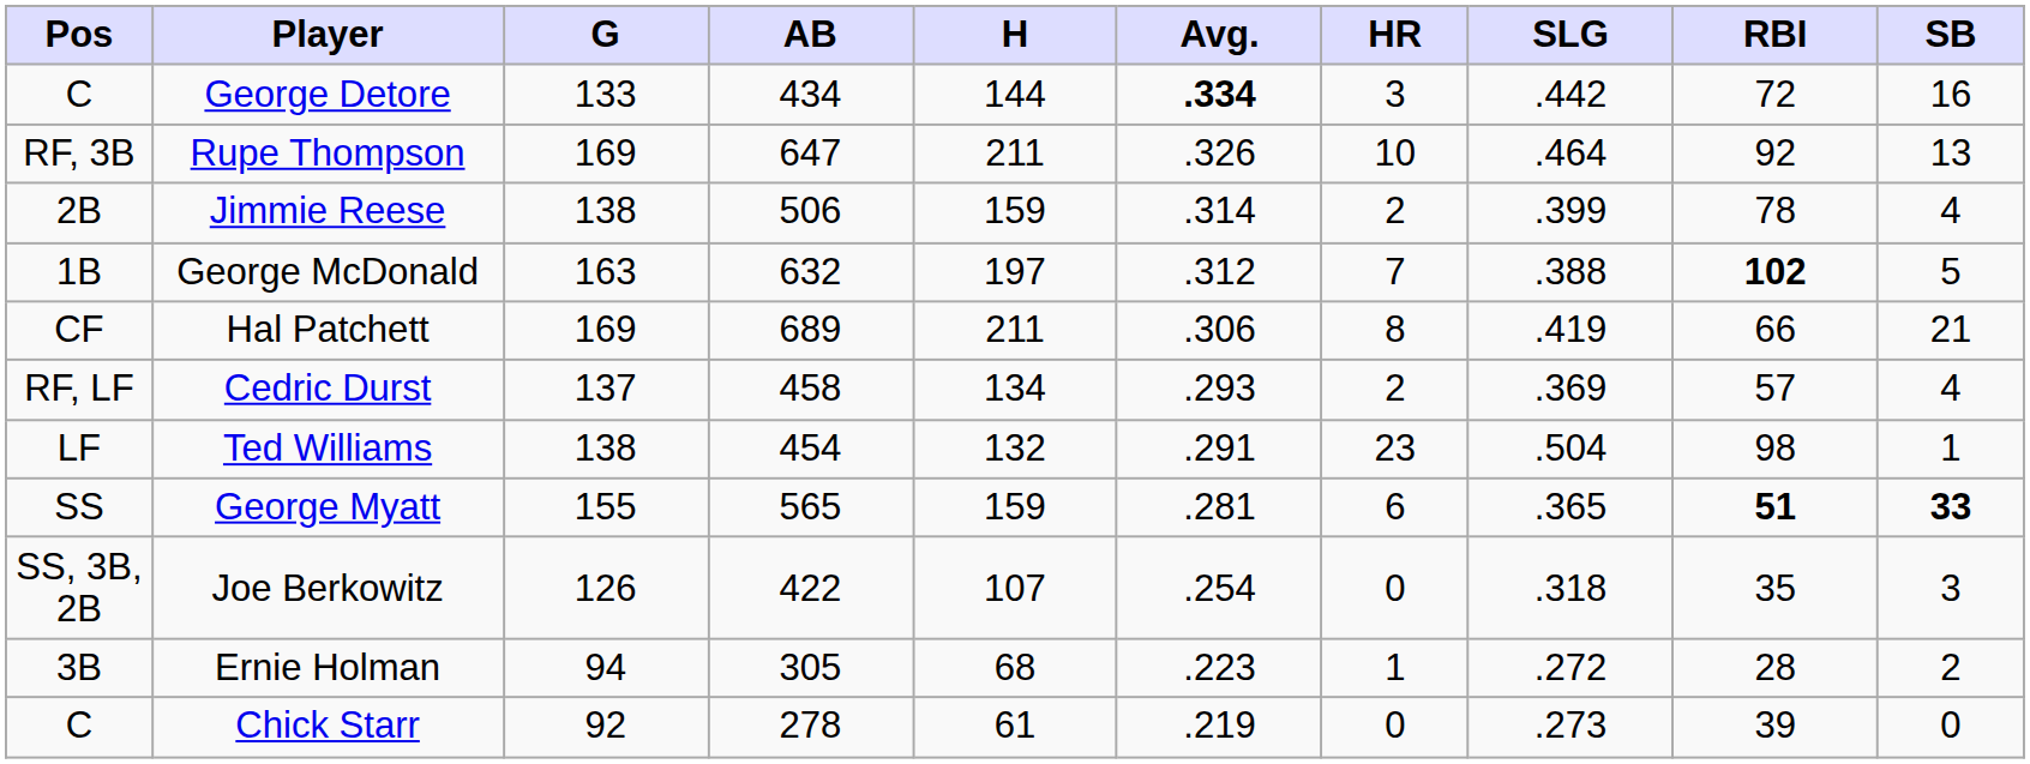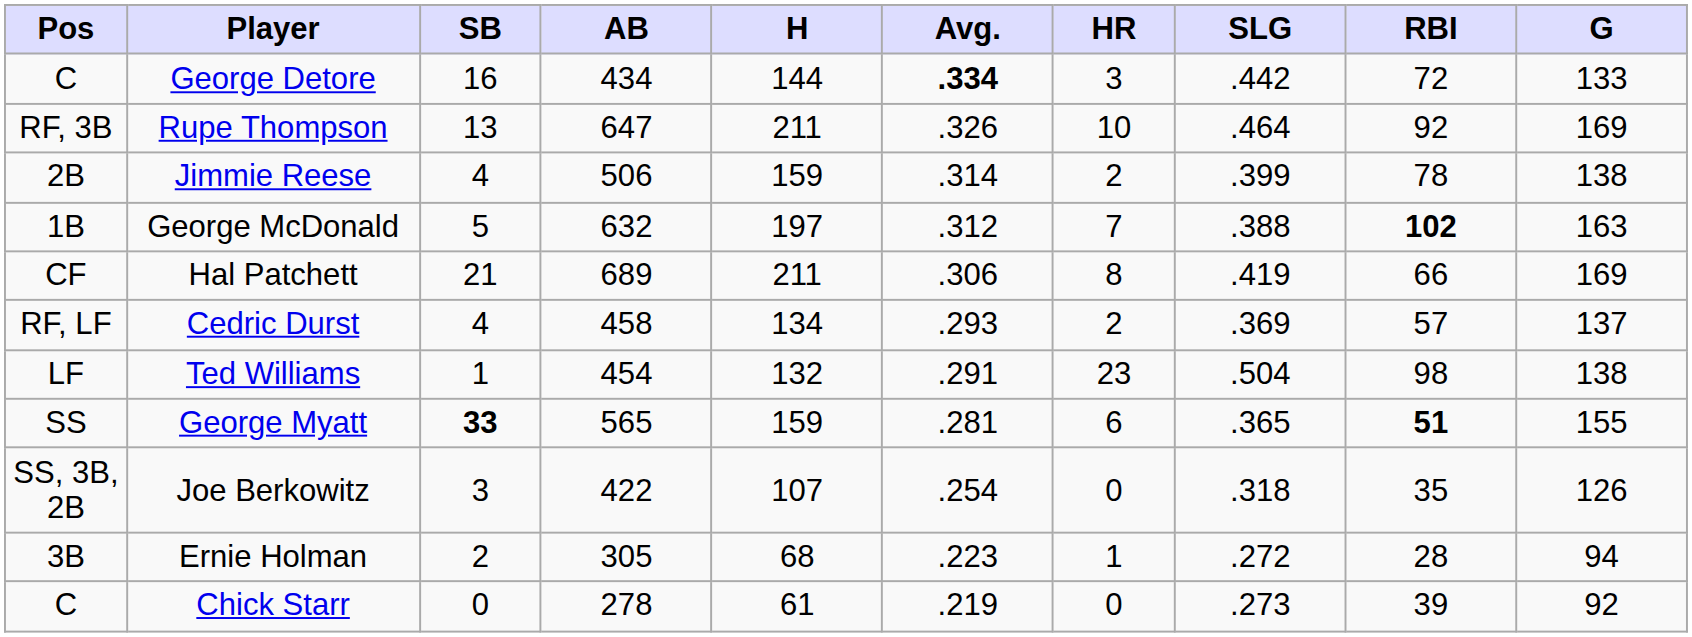 <table class="wikitable sortable">
 <tr>
 <th style="background:#ddf; width:5%;">Pos</th>
 <th style="background:#ddf; width:12%;">Player</th>
-<th style="background:#ddf; width:7%;">G</th>
+<th style="background:#ddf; width:5%;">SB</th>
 <th style="background:#ddf; width:7%;">AB</th>
 <th style="background:#ddf; width:7%;">H</th>
 <th style="background:#ddf; width:7%;">Avg.</th>
 <th style="background:#ddf; width:5%;">HR</th>
 <th style="background:#ddf; width:7%;">SLG</th>
 <th style="background:#ddf; width:7%;">RBI</th>
-<th style="background:#ddf; width:5%;">SB</th>
+<th style="background:#ddf; width:7%;">G</th>
 </tr>
 <tr style="text-align:center;">
 <td>C</td>
 <td><a href='#'>George Detore</a></td>
-<td>133</td>
+<td>16</td>
 <td>434</td>
 <td>144</td>
 <td><strong>.334</strong></td>
 <td>3</td>
 <td>.442</td>
 <td>72</td>
-<td>16</td>
+<td>133</td>
 </tr>
 <tr style="text-align:center;">
 <td>RF, 3B</td>
 <td><a href='#'>Rupe Thompson</a></td>
-<td>169</td>
+<td>13</td>
 <td>647</td>
 <td>211</td>
 <td>.326</td>
 <td>10</td>
 <td>.464</td>
 <td>92</td>
-<td>13</td>
+<td>169</td>
 </tr>
 <tr style="text-align:center;">
 <td>2B</td>
 <td><a href='#'>Jimmie Reese</a></td>
-<td>138</td>
+<td>4</td>
 <td>506</td>
 <td>159</td>
 <td>.314</td>
 <td>2</td>
 <td>.399</td>
 <td>78</td>
-<td>4</td>
+<td>138</td>
 </tr>
 <tr style="text-align:center;">
 <td>1B</td>
 <td>George McDonald</td>
-<td>163</td>
+<td>5</td>
 <td>632</td>
 <td>197</td>
 <td>.312</td>
 <td>7</td>
 <td>.388</td>
 <td><strong>102</strong></td>
-<td>5</td>
+<td>163</td>
 </tr>
 <tr style="text-align:center;">
 <td>CF</td>
 <td>Hal Patchett</td>
-<td>169</td>
+<td>21</td>
 <td>689</td>
 <td>211</td>
 <td>.306</td>
 <td>8</td>
 <td>.419</td>
 <td>66</td>
-<td>21</td>
+<td>169</td>
 </tr>
 <tr style="text-align:center;">
 <td>RF, LF</td>
 <td><a href='#'>Cedric Durst</a></td>
-<td>137</td>
+<td>4</td>
 <td>458</td>
 <td>134</td>
 <td>.293</td>
 <td>2</td>
 <td>.369</td>
 <td>57</td>
-<td>4</td>
+<td>137</td>
 </tr>
 <tr style="text-align:center;">
 <td>LF</td>
 <td><a href='#'>Ted Williams</a></td>
-<td>138</td>
+<td>1</td>
 <td>454</td>
 <td>132</td>
 <td>.291</td>
 <td>23</td>
 <td>.504</td>
 <td>98</td>
-<td>1</td>
+<td>138</td>
 </tr>
 <tr style="text-align:center;">
 <td>SS</td>
 <td><a href='#'>George Myatt</a></td>
-<td>155</td>
+<td><strong>33</strong></td>
 <td>565</td>
 <td>159</td>
 <td>.281</td>
 <td>6</td>
 <td>.365</td>
 <td><strong>51</strong></td>
-<td><strong>33</strong></td>
+<td>155</td>
 </tr>
 <tr style="text-align:center;">
 <td>SS, 3B, 2B</td>
 <td>Joe Berkowitz</td>
-<td>126</td>
+<td>3</td>
 <td>422</td>
 <td>107</td>
 <td>.254</td>
 <td>0</td>
 <td>.318</td>
 <td>35</td>
-<td>3</td>
+<td>126</td>
 </tr>
 <tr style="text-align:center;">
 <td>3B</td>
 <td>Ernie Holman</td>
-<td>94</td>
+<td>2</td>
 <td>305</td>
 <td>68</td>
 <td>.223</td>
 <td>1</td>
 <td>.272</td>
 <td>28</td>
-<td>2</td>
+<td>94</td>
 </tr>
 <tr style="text-align:center;">
 <td>C</td>
 <td><a href='#'>Chick Starr</a></td>
-<td>92</td>
+<td>0</td>
 <td>278</td>
 <td>61</td>
 <td>.219</td>
 <td>0</td>
 <td>.273</td>
 <td>39</td>
-<td>0</td>
+<td>92</td>
 </tr>
 </table>
